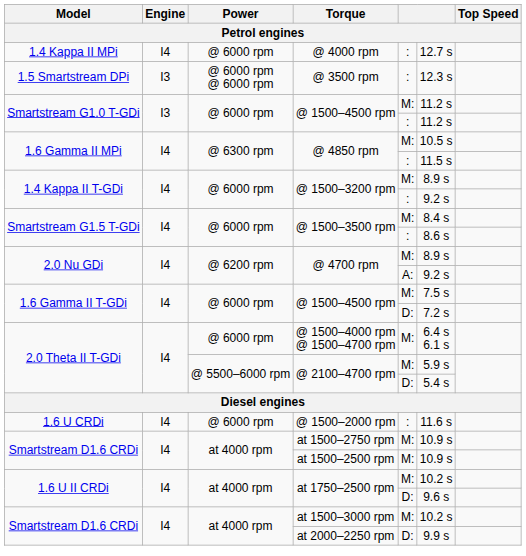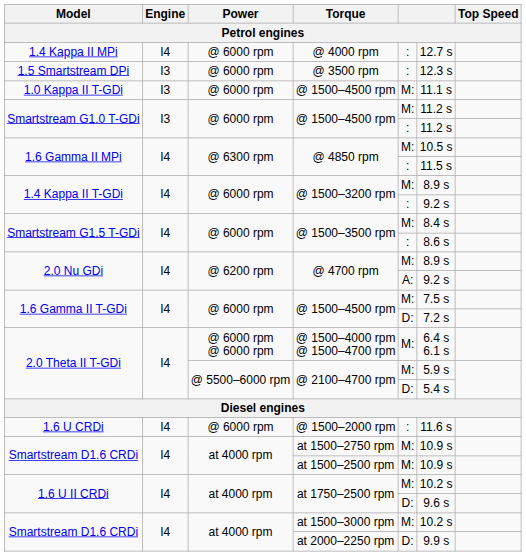 <table class="wikitable" style="text-align: center;">
 <tr>
 <th>Model</th>
 <th>Engine</th>
 <th>Power</th>
 <th>Torque</th>
 <th colspan="2"></th>
 <th>Top Speed</th>
 </tr>
 <tr>
 <th colspan="7">Petrol engines</th>
 </tr>
 <tr>
 <td><a href='#'>1.4 Kappa II MPi</a></td>
 <td> I4</td>
 <td> @ 6000 rpm</td>
 <td> @ 4000 rpm</td>
 <td>:</td>
 <td>12.7 s</td>
 <td></td>
 </tr>
 <tr>
 <td><a href='#'>1.5 Smartstream DPi</a></td>
 <td> I3</td>
-<td> @ 6000 rpm<br> @ 6000 rpm</td>
+<td> @ 6000 rpm</td>
 <td> @ 3500 rpm</td>
 <td>:</td>
 <td>12.3 s</td>
+<td></td>
+</tr>
+<tr>
+<td><a href='#'>1.0 Kappa II T-GDi</a></td>
+<td> I3</td>
+<td> @ 6000 rpm</td>
+<td> @ 1500–4500 rpm</td>
+<td>M:</td>
+<td>11.1 s</td>
 <td></td>
 </tr>
 <tr>
 <td rowspan="2"><a href='#'>Smartstream G1.0 T-GDi</a></td>
 <td rowspan="2"> I3</td>
 <td rowspan="2"> @ 6000 rpm</td>
 <td rowspan="2"> @ 1500–4500 rpm</td>
 <td>M:</td>
 <td>11.2 s</td>
 <td></td>
 </tr>
 <tr>
 <td>:</td>
 <td>11.2 s</td>
 <td></td>
 </tr>
 <tr>
 <td rowspan="2"><a href='#'>1.6 Gamma II MPi</a></td>
 <td rowspan="2"> I4</td>
 <td rowspan="2"> @ 6300 rpm</td>
 <td rowspan="2"> @ 4850 rpm</td>
 <td>M:</td>
 <td>10.5 s</td>
 <td></td>
 </tr>
 <tr>
 <td>:</td>
 <td>11.5 s</td>
 <td></td>
 </tr>
 <tr>
 <td rowspan="2"><a href='#'>1.4 Kappa II T-GDi</a></td>
 <td rowspan="2"> I4</td>
 <td rowspan="2"> @ 6000 rpm</td>
 <td rowspan="2"> @ 1500–3200 rpm</td>
 <td>M:</td>
 <td>8.9 s</td>
 <td></td>
 </tr>
 <tr>
 <td>:</td>
 <td>9.2 s</td>
 <td></td>
 </tr>
 <tr>
 <td rowspan="2"><a href='#'>Smartstream G1.5 T-GDi</a></td>
 <td rowspan="2"> I4</td>
 <td rowspan="2"> @ 6000 rpm</td>
 <td rowspan="2"> @ 1500–3500 rpm</td>
 <td>M:</td>
 <td>8.4 s</td>
 <td></td>
 </tr>
 <tr>
 <td>:</td>
 <td>8.6 s</td>
 <td></td>
 </tr>
 <tr>
 <td rowspan="2"><a href='#'>2.0 Nu GDi</a></td>
 <td rowspan="2"> I4</td>
 <td rowspan="2"> @ 6200 rpm</td>
 <td rowspan="2"> @ 4700 rpm</td>
 <td>M:</td>
 <td>8.9 s</td>
 <td></td>
 </tr>
 <tr>
 <td>A:</td>
 <td>9.2 s</td>
 <td></td>
 </tr>
 <tr>
 <td rowspan="2"><a href='#'>1.6 Gamma II T-GDi</a></td>
 <td rowspan="2"> I4</td>
 <td rowspan="2"> @ 6000 rpm</td>
 <td rowspan="2"> @ 1500–4500 rpm</td>
 <td>M:</td>
 <td>7.5 s</td>
 <td></td>
 </tr>
 <tr>
 <td>D:</td>
 <td>7.2 s</td>
 <td></td>
 </tr>
 <tr>
 <td rowspan=3><a href='#'>2.0 Theta II T-GDi</a></td>
 <td rowspan=3> I4</td>
-<td> @ 6000 rpm</td>
+<td> @ 6000 rpm<br> @ 6000 rpm</td>
 <td> @ 1500–4000 rpm<br> @ 1500–4700 rpm</td>
 <td>M:</td>
 <td>6.4 s<br>6.1 s</td>
 <td></td>
 </tr>
 <tr>
 <td rowspan=2> @ 5500–6000 rpm</td>
 <td rowspan=2> @ 2100–4700 rpm</td>
 <td>M:</td>
 <td>5.9 s</td>
 <td rowspan=2></td>
 </tr>
 <tr>
 <td>D:</td>
 <td>5.4 s</td>
 </tr>
 <tr>
 <th colspan="7">Diesel engines</th>
 </tr>
 <tr>
 <td><a href='#'>1.6 U CRDi</a></td>
 <td> I4</td>
 <td> @ 6000 rpm</td>
 <td> @ 1500–2000 rpm</td>
 <td>:</td>
 <td>11.6 s</td>
 <td></td>
 </tr>
 <tr>
 <td rowspan="2"><a href='#'>Smartstream D1.6 CRDi</a></td>
 <td rowspan="2"> I4</td>
 <td rowspan="2"> at 4000 rpm</td>
 <td> at 1500–2750 rpm</td>
 <td>M:</td>
 <td>10.9 s</td>
 <td></td>
 </tr>
 <tr>
 <td> at 1500–2500 rpm</td>
 <td>M:</td>
 <td>10.9 s</td>
 <td></td>
 </tr>
 <tr>
 <td rowspan="2"><a href='#'>1.6 U II CRDi</a></td>
 <td rowspan="2"> I4</td>
 <td rowspan="2"> at 4000 rpm</td>
 <td rowspan="2"> at 1750–2500 rpm</td>
 <td>M:</td>
 <td>10.2 s</td>
 <td></td>
 </tr>
 <tr>
 <td>D:</td>
 <td>9.6 s</td>
 <td></td>
 </tr>
 <tr>
 <td rowspan="2"><a href='#'>Smartstream D1.6 CRDi</a></td>
 <td rowspan="2"> I4</td>
 <td rowspan="2"> at 4000 rpm</td>
 <td> at 1500–3000 rpm</td>
 <td>M:</td>
 <td>10.2 s</td>
 <td></td>
 </tr>
 <tr>
 <td> at 2000–2250 rpm</td>
 <td>D:</td>
 <td>9.9 s</td>
 <td></td>
 </tr>
 </table>
